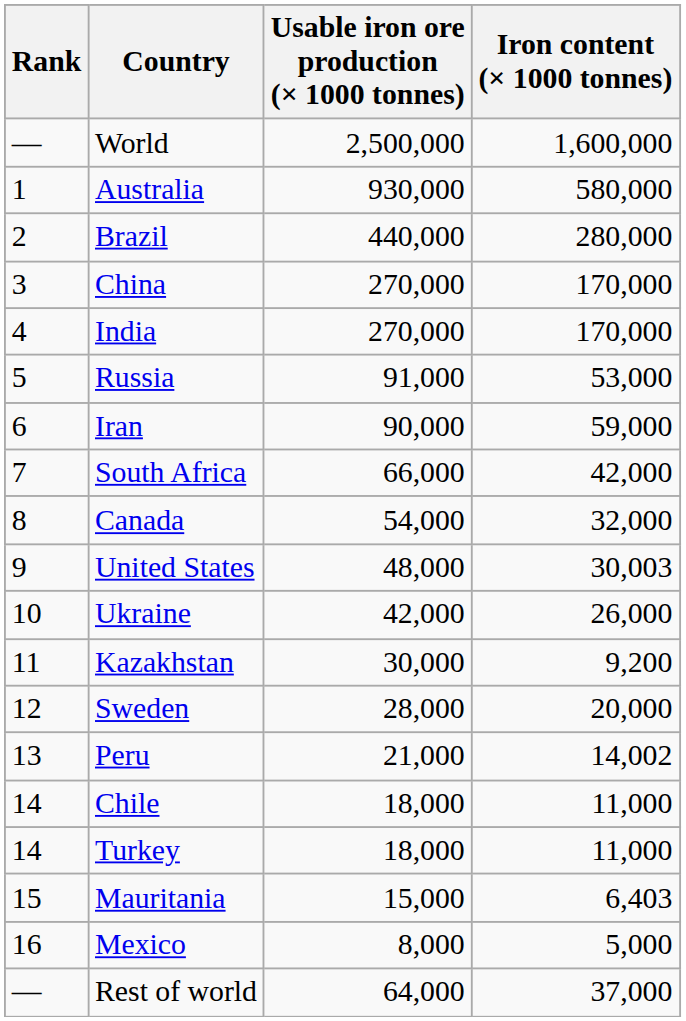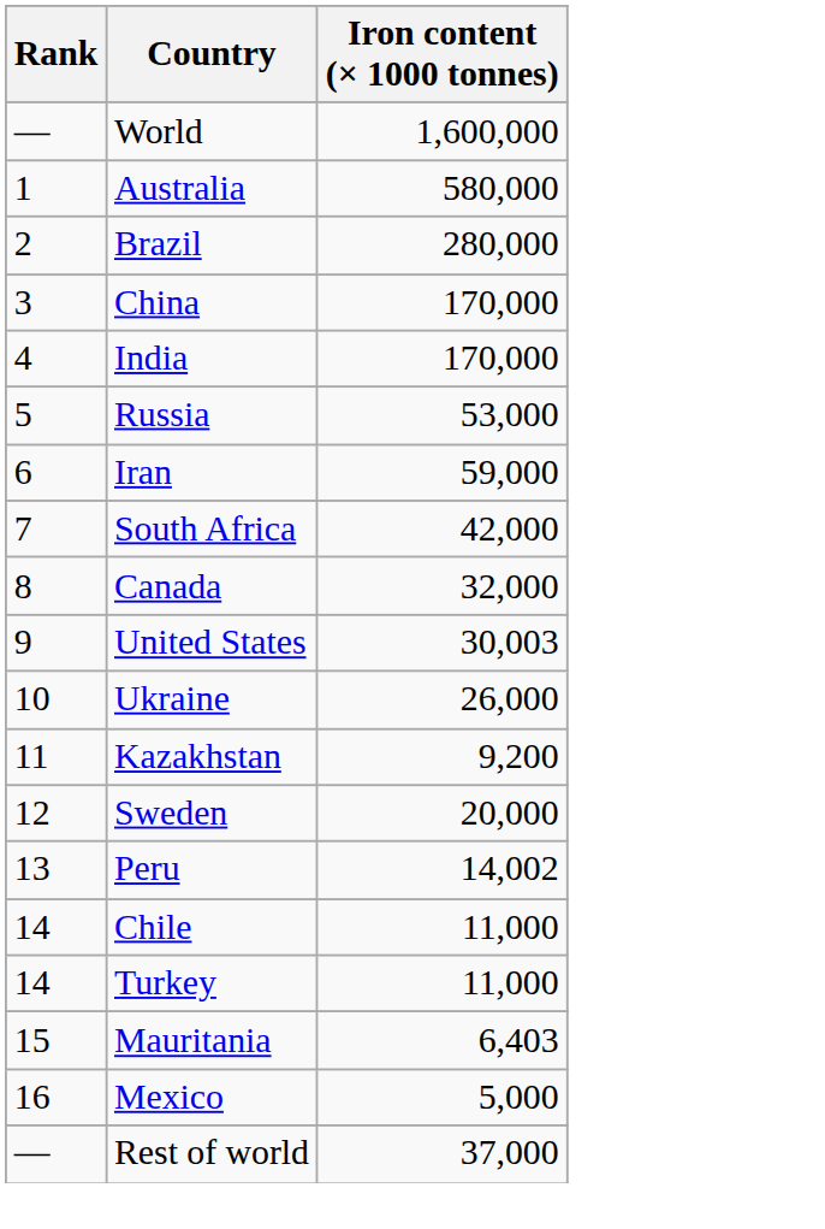 <table class="wikitable sortable">
 <tr>
 <th>Rank</th>
 <th>Country</th>
-<th data-sort-type="number">Usable iron ore <br>production <br>(× 1000 tonnes)</th>
 <th>Iron content <br>(× 1000 tonnes)</th>
 </tr>
 <tr>
 <td>—</td>
 <td>World</td>
-<td align="right">2,500,000</td>
 <td align="right">1,600,000</td>
 </tr>
 <tr>
 <td>1</td>
 <td> <a href='#'>Australia</a></td>
-<td align="right">930,000</td>
 <td align="right">580,000</td>
 </tr>
 <tr>
 <td>2</td>
 <td> <a href='#'>Brazil</a></td>
-<td align="right">440,000</td>
 <td align="right">280,000</td>
 </tr>
 <tr>
 <td>3</td>
 <td> <a href='#'>China</a></td>
-<td align="right">270,000</td>
 <td align="right">170,000</td>
 </tr>
 <tr>
 <td>4</td>
 <td> <a href='#'>India</a></td>
-<td align="right">270,000</td>
 <td align="right">170,000</td>
 </tr>
 <tr>
 <td>5</td>
 <td> <a href='#'>Russia</a></td>
-<td align="right">91,000</td>
 <td align="right">53,000</td>
 </tr>
 <tr>
 <td>6</td>
 <td> <a href='#'>Iran</a></td>
-<td align="right">90,000</td>
 <td align="right">59,000</td>
 </tr>
 <tr>
 <td>7</td>
 <td> <a href='#'>South Africa</a></td>
-<td align="right">66,000</td>
 <td align="right">42,000</td>
 </tr>
 <tr>
 <td>8</td>
 <td> <a href='#'>Canada</a></td>
-<td align="right">54,000</td>
 <td align="right">32,000</td>
 </tr>
 <tr>
 <td>9</td>
 <td> <a href='#'>United States</a></td>
-<td align="right">48,000</td>
 <td align="right">30,003</td>
 </tr>
 <tr>
 <td>10</td>
 <td> <a href='#'>Ukraine</a></td>
-<td align="right">42,000</td>
 <td align="right">26,000</td>
 </tr>
 <tr>
 <td>11</td>
 <td> <a href='#'>Kazakhstan</a></td>
-<td align="right">30,000</td>
 <td align="right">9,200</td>
 </tr>
 <tr>
 <td>12</td>
 <td> <a href='#'>Sweden</a></td>
-<td align="right">28,000</td>
 <td align="right">20,000</td>
 </tr>
 <tr>
 <td>13</td>
 <td> <a href='#'>Peru</a></td>
-<td align="right">21,000</td>
 <td align="right">14,002</td>
 </tr>
 <tr>
 <td>14</td>
 <td> <a href='#'>Chile</a></td>
-<td align="right">18,000</td>
 <td align="right">11,000</td>
 </tr>
 <tr>
 <td>14</td>
 <td> <a href='#'>Turkey</a></td>
-<td align="right">18,000</td>
 <td align="right">11,000</td>
 </tr>
 <tr>
 <td>15</td>
 <td> <a href='#'>Mauritania</a></td>
-<td align="right">15,000</td>
 <td align="right">6,403</td>
 </tr>
 <tr>
 <td>16</td>
 <td> <a href='#'>Mexico</a></td>
-<td align="right">8,000</td>
 <td align="right">5,000</td>
 </tr>
 <tr>
 <td>—</td>
 <td>Rest of world</td>
-<td align="right">64,000</td>
 <td align="right">37,000</td>
 </tr>
 </table>
